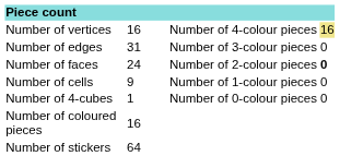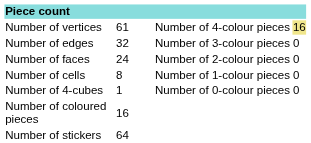 <table>
 <tr>
 <td colspan="4" style="background:#88DDDD;font-weight:bold;">Piece count</td>
 </tr>
 <tr>
 <td>Number of vertices</td>
-<td style="width:50px;">16</td>
+<td style="width:50px;">61</td>
 <td>Number of 4-colour pieces</td>
 <td style="background: khaki;">16</td>
 </tr>
 <tr>
 <td>Number of edges</td>
-<td>31</td>
+<td>32</td>
 <td>Number of 3-colour pieces</td>
 <td>0</td>
 </tr>
 <tr>
 <td>Number of faces</td>
 <td>24</td>
 <td>Number of 2-colour pieces</td>
-<td><strong>0</strong></td>
+<td>0</td>
 </tr>
 <tr>
 <td>Number of cells</td>
-<td>9</td>
+<td>8</td>
 <td>Number of 1-colour pieces</td>
 <td>0</td>
 </tr>
 <tr>
 <td>Number of 4-cubes</td>
 <td>1</td>
 <td>Number of 0-colour pieces</td>
 <td>0</td>
 </tr>
 <tr>
 <td style="width:150px;">Number of coloured pieces</td>
 <td>16</td>
 </tr>
 <tr>
 <td>Number of stickers</td>
 <td>64</td>
 </tr>
 </table>
